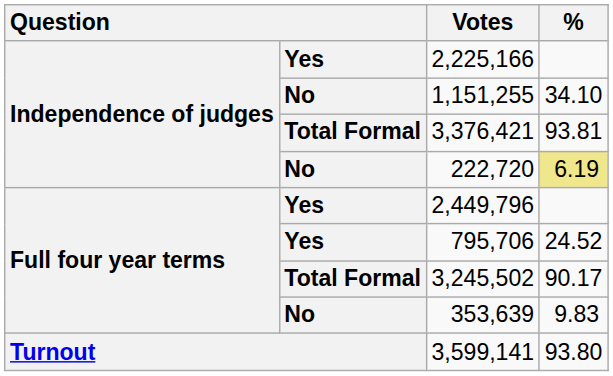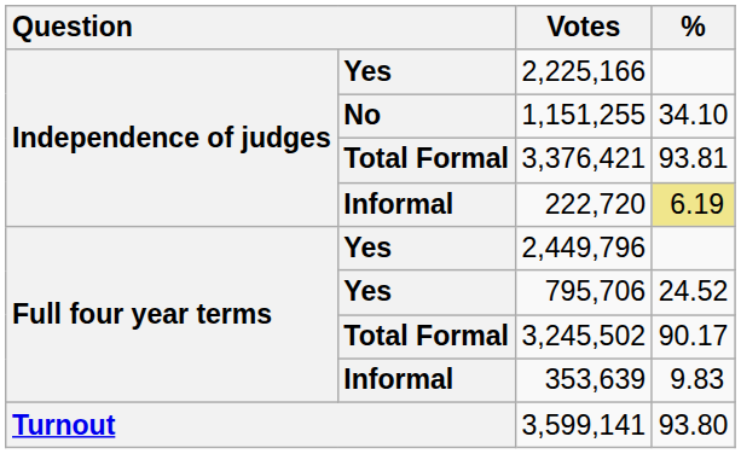 <table class="wikitable" align="center">
 <tr ---->
 <th colspan="2" style="text-align:left">Question</th>
 <th>Votes</th>
 <th>%</th>
 </tr>
 <tr>
 <th rowspan="4" style="text-align:left">Independence of judges</th>
 <th style="text-align:left">Yes</th>
 <td align="right">2,225,166</td>
 <td></td>
 </tr>
 <tr>
 <th style="text-align:left">No</th>
 <td align="right">1,151,255</td>
 <td align="center">34.10</td>
 </tr>
 <tr>
 <th style="text-align:left">Total Formal</th>
 <td align="right">3,376,421</td>
 <td align="center">93.81</td>
 </tr>
 <tr>
-<th style="text-align:left">No</th>
+<th style="text-align:left">Informal</th>
 <td align="right">222,720</td>
 <td align="center" style="background: khaki;"> 6.19</td>
 </tr>
 <tr>
 <th rowspan="4" style="text-align:left">Full four year terms</th>
 <th style="text-align:left">Yes</th>
 <td align="right">2,449,796</td>
 <td></td>
 </tr>
 <tr>
 <th style="text-align:left">Yes</th>
 <td align="right">795,706</td>
 <td align="center">24.52</td>
 </tr>
 <tr>
 <th style="text-align:left">Total Formal</th>
 <td align="right">3,245,502</td>
 <td align="center">90.17</td>
 </tr>
 <tr>
-<th style="text-align:left">No</th>
+<th style="text-align:left">Informal</th>
 <td align="right">353,639</td>
 <td align="center"> 9.83</td>
 </tr>
 <tr>
 <th colspan="2" style="text-align:left"><a href='#'>Turnout</a></th>
 <td align="right">3,599,141</td>
 <td align="center">93.80</td>
 </tr>
 </table>
